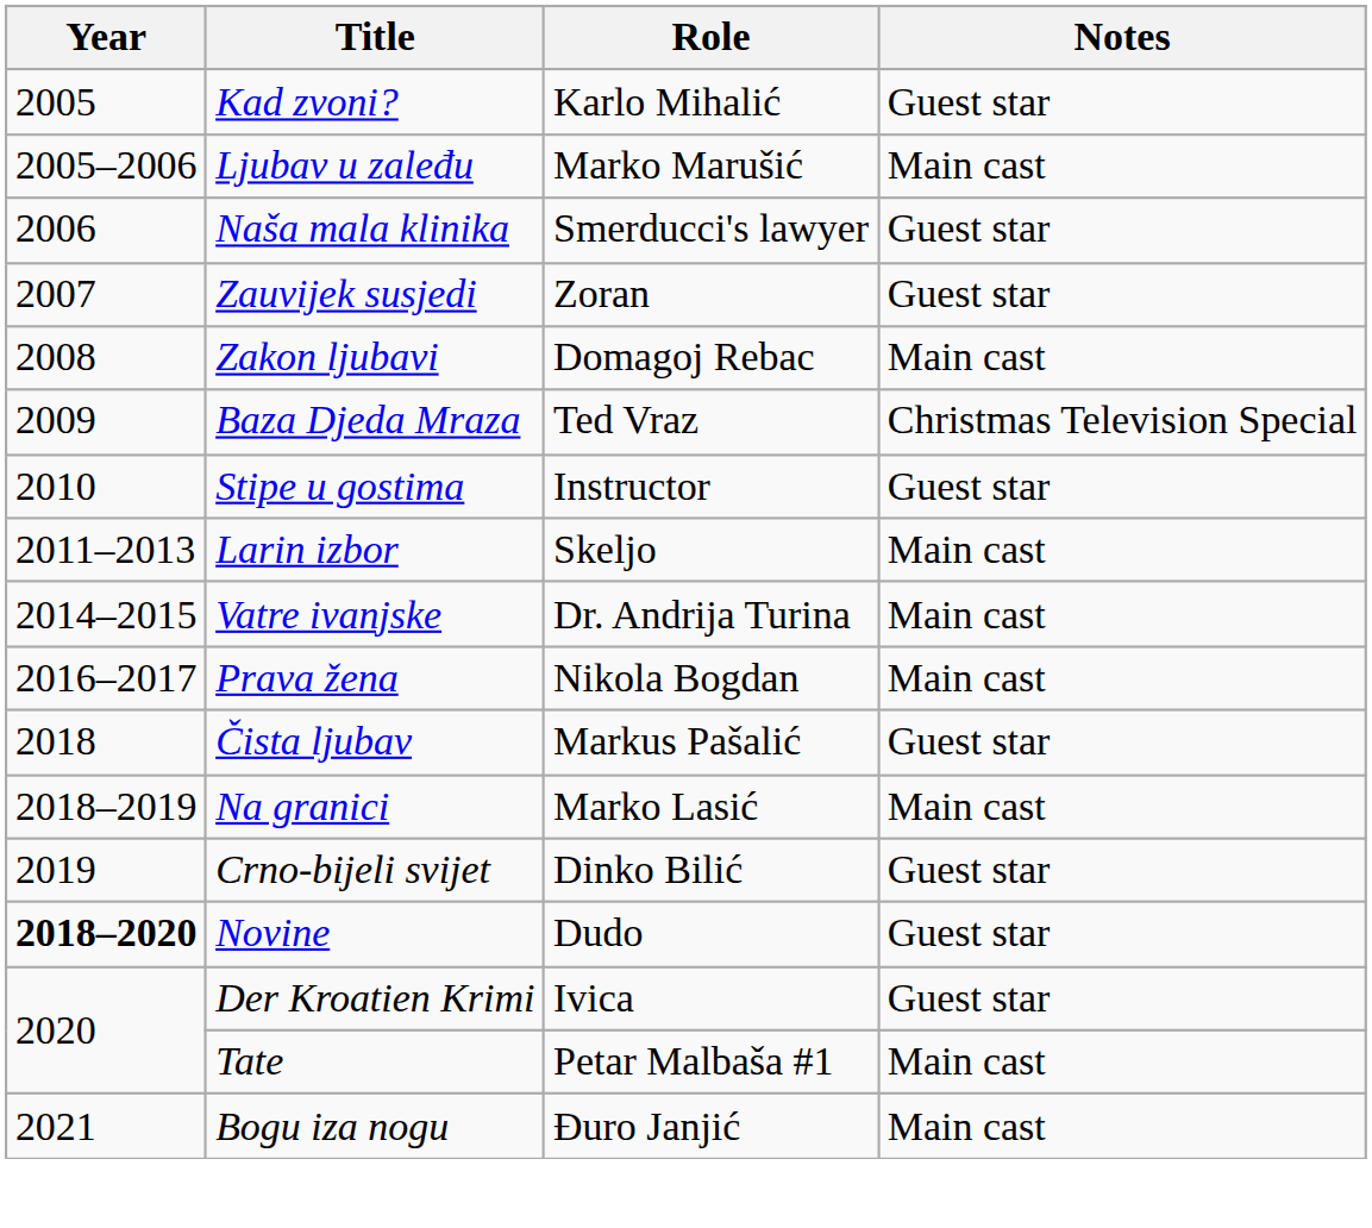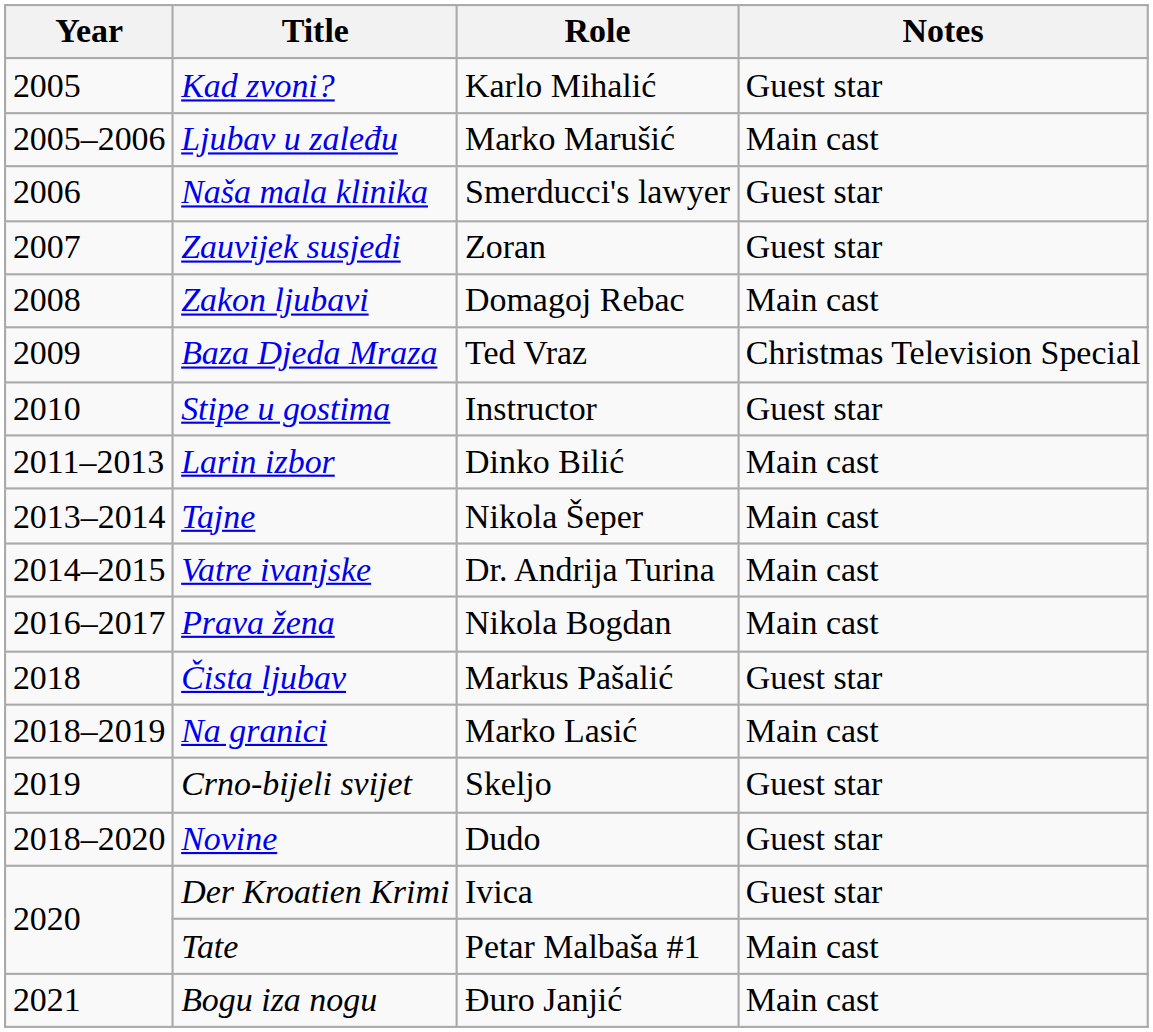 <table class="wikitable sortable">
 <tr>
 <th>Year</th>
 <th>Title</th>
 <th>Role</th>
 <th class="unsortable">Notes</th>
 </tr>
 <tr>
 <td>2005</td>
 <td><em><a href='#'>Kad zvoni?</a></em></td>
 <td>Karlo Mihalić</td>
 <td>Guest star</td>
 </tr>
 <tr>
 <td>2005–2006</td>
 <td><em><a href='#'>Ljubav u zaleđu</a></em></td>
 <td>Marko Marušić</td>
 <td>Main cast</td>
 </tr>
 <tr>
 <td>2006</td>
 <td><em><a href='#'>Naša mala klinika</a></em></td>
 <td>Smerducci's lawyer</td>
 <td>Guest star</td>
 </tr>
 <tr>
 <td>2007</td>
 <td><em><a href='#'>Zauvijek susjedi</a></em></td>
 <td>Zoran</td>
 <td>Guest star</td>
 </tr>
 <tr>
 <td>2008</td>
 <td><em><a href='#'>Zakon ljubavi</a></em></td>
 <td>Domagoj Rebac</td>
 <td>Main cast</td>
 </tr>
 <tr>
 <td>2009</td>
 <td><em><a href='#'>Baza Djeda Mraza</a></em></td>
 <td>Ted Vraz</td>
 <td>Christmas Television Special</td>
 </tr>
 <tr>
 <td>2010</td>
 <td><em><a href='#'>Stipe u gostima</a></em></td>
 <td>Instructor</td>
 <td>Guest star</td>
 </tr>
 <tr>
 <td>2011–2013</td>
 <td><em><a href='#'>Larin izbor</a></em></td>
-<td>Skeljo</td>
+<td>Dinko Bilić</td>
+<td>Main cast</td>
+</tr>
+<tr>
+<td>2013–2014</td>
+<td><em><a href='#'>Tajne</a></em></td>
+<td>Nikola Šeper</td>
 <td>Main cast</td>
 </tr>
 <tr>
 <td>2014–2015</td>
 <td><em><a href='#'>Vatre ivanjske</a></em></td>
 <td>Dr. Andrija Turina</td>
 <td>Main cast</td>
 </tr>
 <tr>
 <td>2016–2017</td>
 <td><em><a href='#'>Prava žena</a></em></td>
 <td>Nikola Bogdan</td>
 <td>Main cast</td>
 </tr>
 <tr>
 <td>2018</td>
 <td><em><a href='#'>Čista ljubav</a></em></td>
 <td>Markus Pašalić</td>
 <td>Guest star</td>
 </tr>
 <tr>
 <td>2018–2019</td>
 <td><em><a href='#'>Na granici</a></em></td>
 <td>Marko Lasić</td>
 <td>Main cast</td>
 </tr>
 <tr>
 <td>2019</td>
 <td><em>Crno-bijeli svijet</em></td>
-<td>Dinko Bilić</td>
+<td>Skeljo</td>
 <td>Guest star</td>
 </tr>
 <tr>
-<td><strong>2018–2020</strong></td>
+<td>2018–2020</td>
 <td><em><a href='#'>Novine</a></em></td>
 <td>Dudo</td>
 <td>Guest star</td>
 </tr>
 <tr>
 <td rowspan="2">2020</td>
 <td><em>Der Kroatien Krimi</em></td>
 <td>Ivica</td>
 <td>Guest star</td>
 </tr>
 <tr>
 <td><em>Tate</em></td>
 <td>Petar Malbaša #1</td>
 <td>Main cast</td>
 </tr>
 <tr>
 <td>2021</td>
 <td><em>Bogu iza nogu</em></td>
 <td>Đuro Janjić</td>
 <td>Main cast</td>
 </tr>
 </table>
